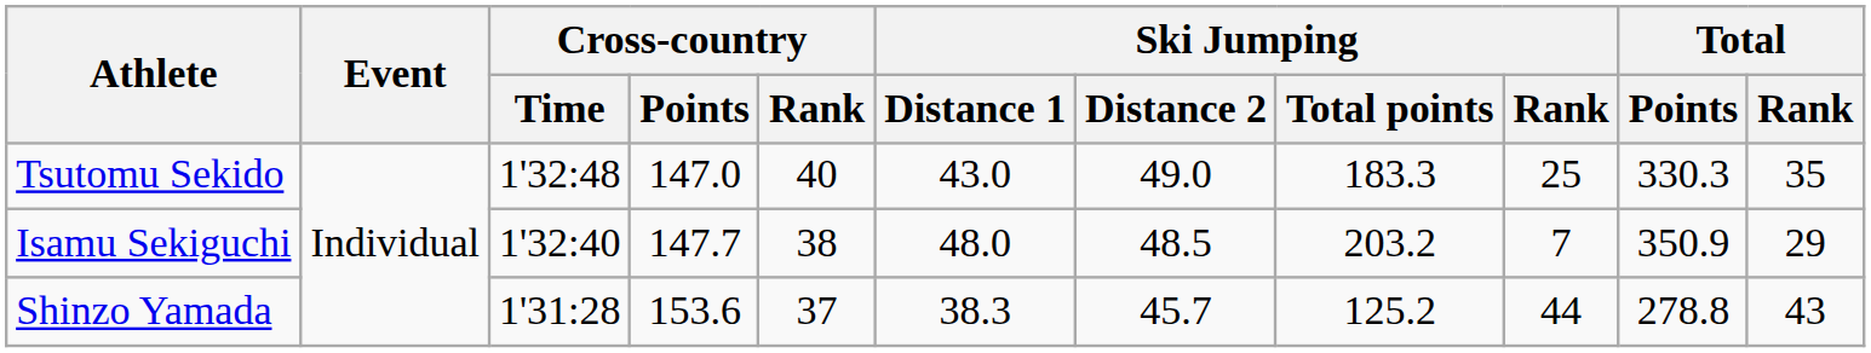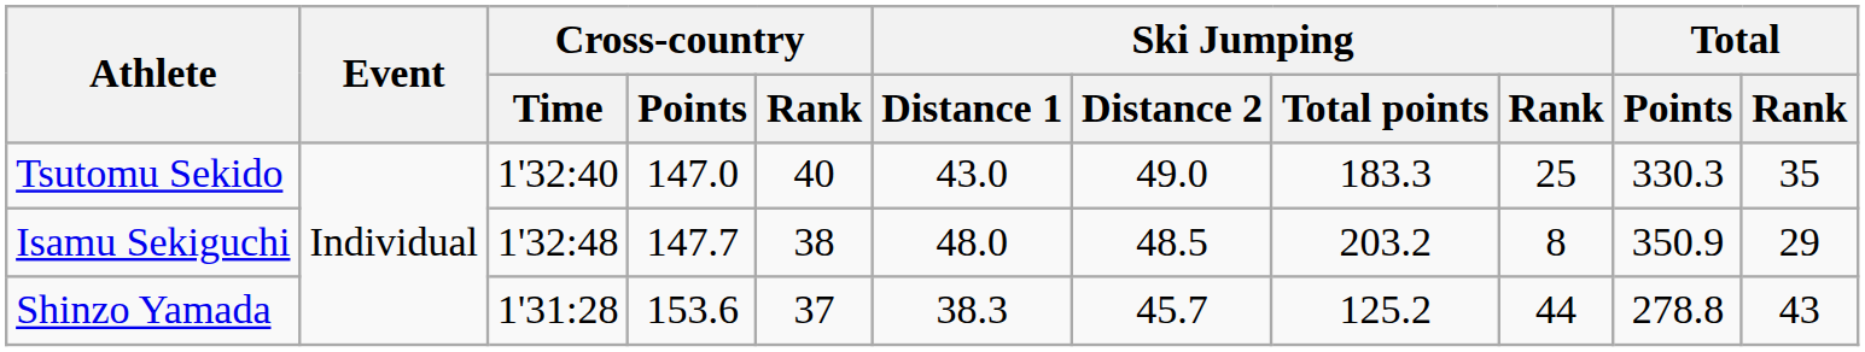 <table class="wikitable" style="font-size:90%">
 <tr>
 <th rowspan="2">Athlete</th>
 <th rowspan="2">Event</th>
 <th colspan="3">Cross-country</th>
 <th colspan="4">Ski Jumping</th>
 <th colspan="2">Total</th>
 </tr>
 <tr>
 <th>Time</th>
 <th>Points</th>
 <th>Rank</th>
 <th>Distance 1</th>
 <th>Distance 2</th>
 <th>Total points</th>
 <th>Rank</th>
 <th>Points</th>
 <th>Rank</th>
 </tr>
 <tr>
 <td><a href='#'>Tsutomu Sekido</a></td>
 <td rowspan="3">Individual</td>
-<td align="center">1'32:48</td>
+<td align="center">1'32:40</td>
 <td align="center">147.0</td>
 <td align="center">40</td>
 <td align="center">43.0</td>
 <td align="center">49.0</td>
 <td align="center">183.3</td>
 <td align="center">25</td>
 <td align="center">330.3</td>
 <td align="center">35</td>
 </tr>
 <tr>
 <td><a href='#'>Isamu Sekiguchi</a></td>
-<td align="center">1'32:40</td>
+<td align="center">1'32:48</td>
 <td align="center">147.7</td>
 <td align="center">38</td>
 <td align="center">48.0</td>
 <td align="center">48.5</td>
 <td align="center">203.2</td>
-<td align="center">7</td>
+<td align="center">8</td>
 <td align="center">350.9</td>
 <td align="center">29</td>
 </tr>
 <tr>
 <td><a href='#'>Shinzo Yamada</a></td>
 <td align="center">1'31:28</td>
 <td align="center">153.6</td>
 <td align="center">37</td>
 <td align="center">38.3</td>
 <td align="center">45.7</td>
 <td align="center">125.2</td>
 <td align="center">44</td>
 <td align="center">278.8</td>
 <td align="center">43</td>
 </tr>
 </table>
